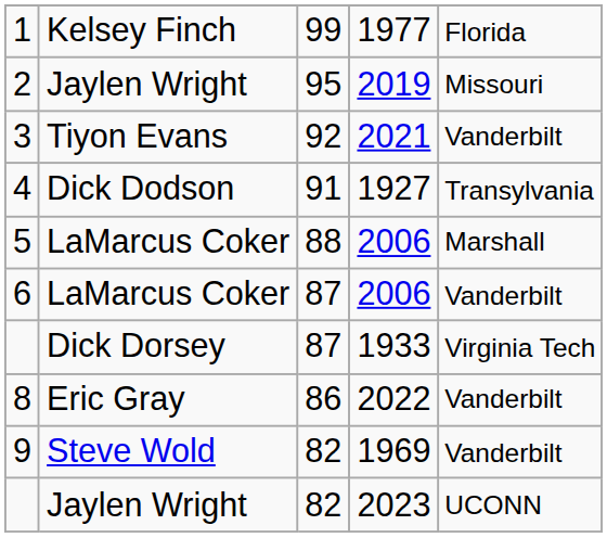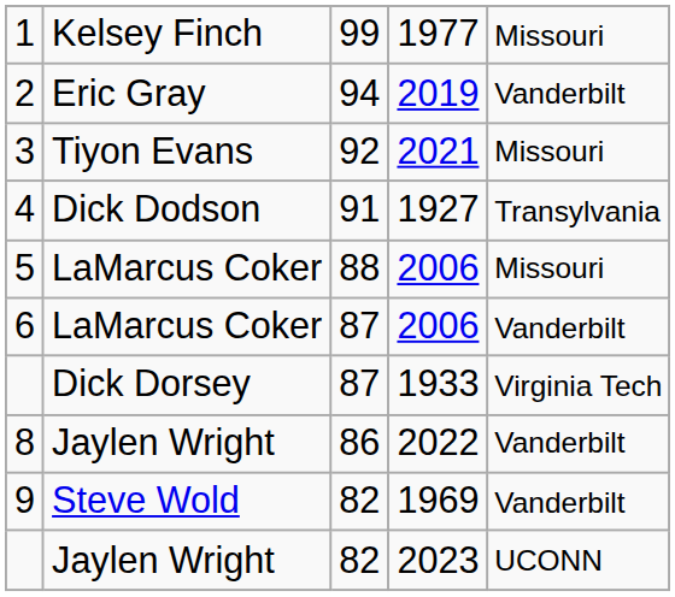 <table class="wikitable">
 <tr>
 </tr>
 <tr>
 <td>1</td>
 <td>Kelsey Finch</td>
 <td>99</td>
 <td>1977</td>
-<td style="font-size:80%;">Florida</td>
+<td style="font-size:80%;">Missouri</td>
 </tr>
 <tr>
 <td>2</td>
-<td>Jaylen Wright</td>
-<td>95</td>
+<td>Eric Gray</td>
+<td>94</td>
 <td><a href='#'>2019</a></td>
-<td style="font-size:80%;">Missouri</td>
+<td style="font-size:80%;">Vanderbilt</td>
 </tr>
 <tr>
 <td>3</td>
 <td>Tiyon Evans</td>
 <td>92</td>
 <td><a href='#'>2021</a></td>
-<td style="font-size:80%;">Vanderbilt</td>
+<td style="font-size:80%;">Missouri</td>
 </tr>
 <tr>
 <td>4</td>
 <td>Dick Dodson</td>
 <td>91</td>
 <td>1927</td>
 <td style="font-size:80%;">Transylvania</td>
 </tr>
 <tr>
 <td>5</td>
 <td>LaMarcus Coker</td>
 <td>88</td>
 <td><a href='#'>2006</a></td>
-<td style="font-size:80%;">Marshall</td>
+<td style="font-size:80%;">Missouri</td>
 </tr>
 <tr>
 <td>6</td>
 <td>LaMarcus Coker</td>
 <td>87</td>
 <td><a href='#'>2006</a></td>
 <td style="font-size:80%;">Vanderbilt</td>
 </tr>
 <tr>
 <td></td>
 <td>Dick Dorsey</td>
 <td>87</td>
 <td>1933</td>
 <td style="font-size:80%;">Virginia Tech</td>
 </tr>
 <tr>
 <td>8</td>
-<td>Eric Gray</td>
+<td>Jaylen Wright</td>
 <td>86</td>
 <td>2022</td>
 <td style="font-size:80%;">Vanderbilt</td>
 </tr>
 <tr>
 <td>9</td>
 <td><a href='#'>Steve Wold</a></td>
 <td>82</td>
 <td>1969</td>
 <td style="font-size:80%;">Vanderbilt</td>
 </tr>
 <tr>
 <td></td>
 <td>Jaylen Wright</td>
 <td>82</td>
 <td>2023</td>
 <td style="font-size:80%;">UCONN</td>
 </tr>
 </table>
